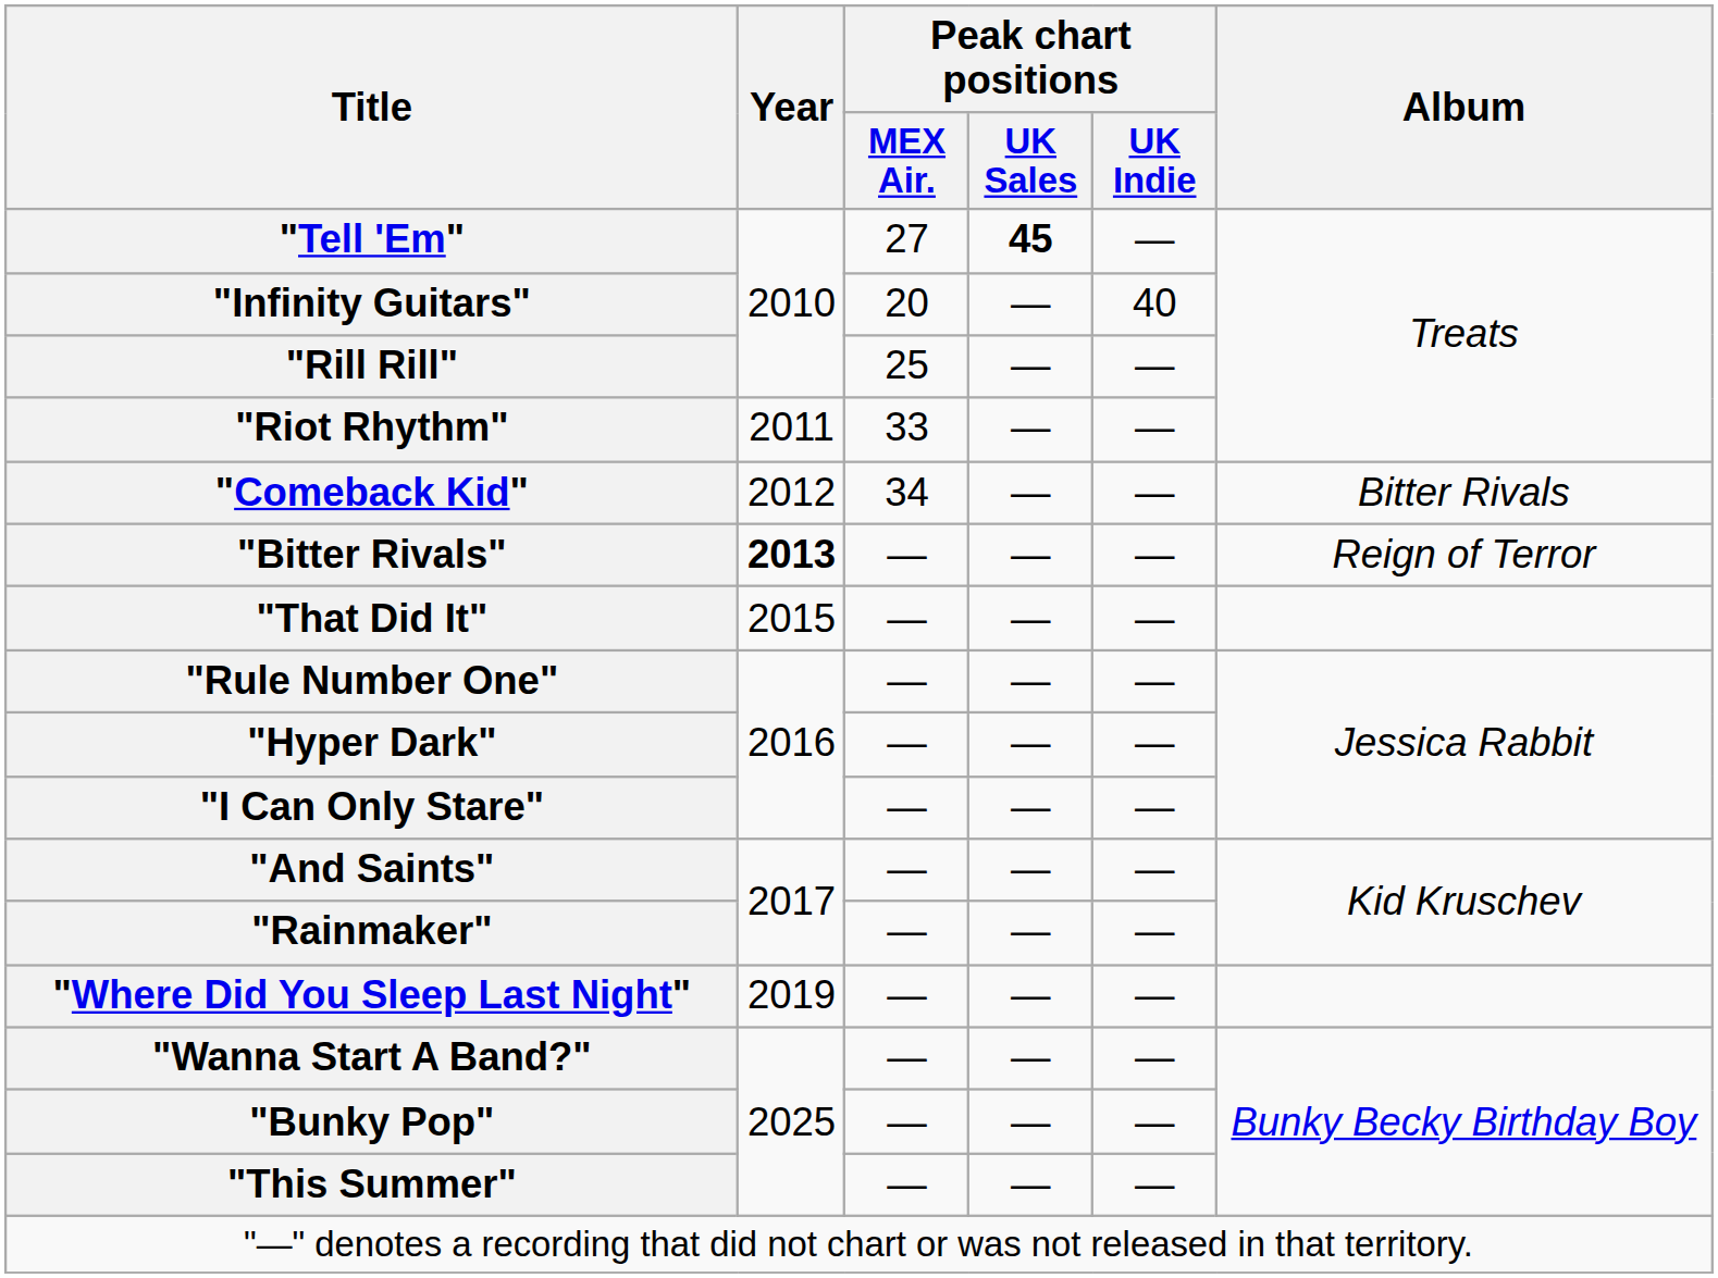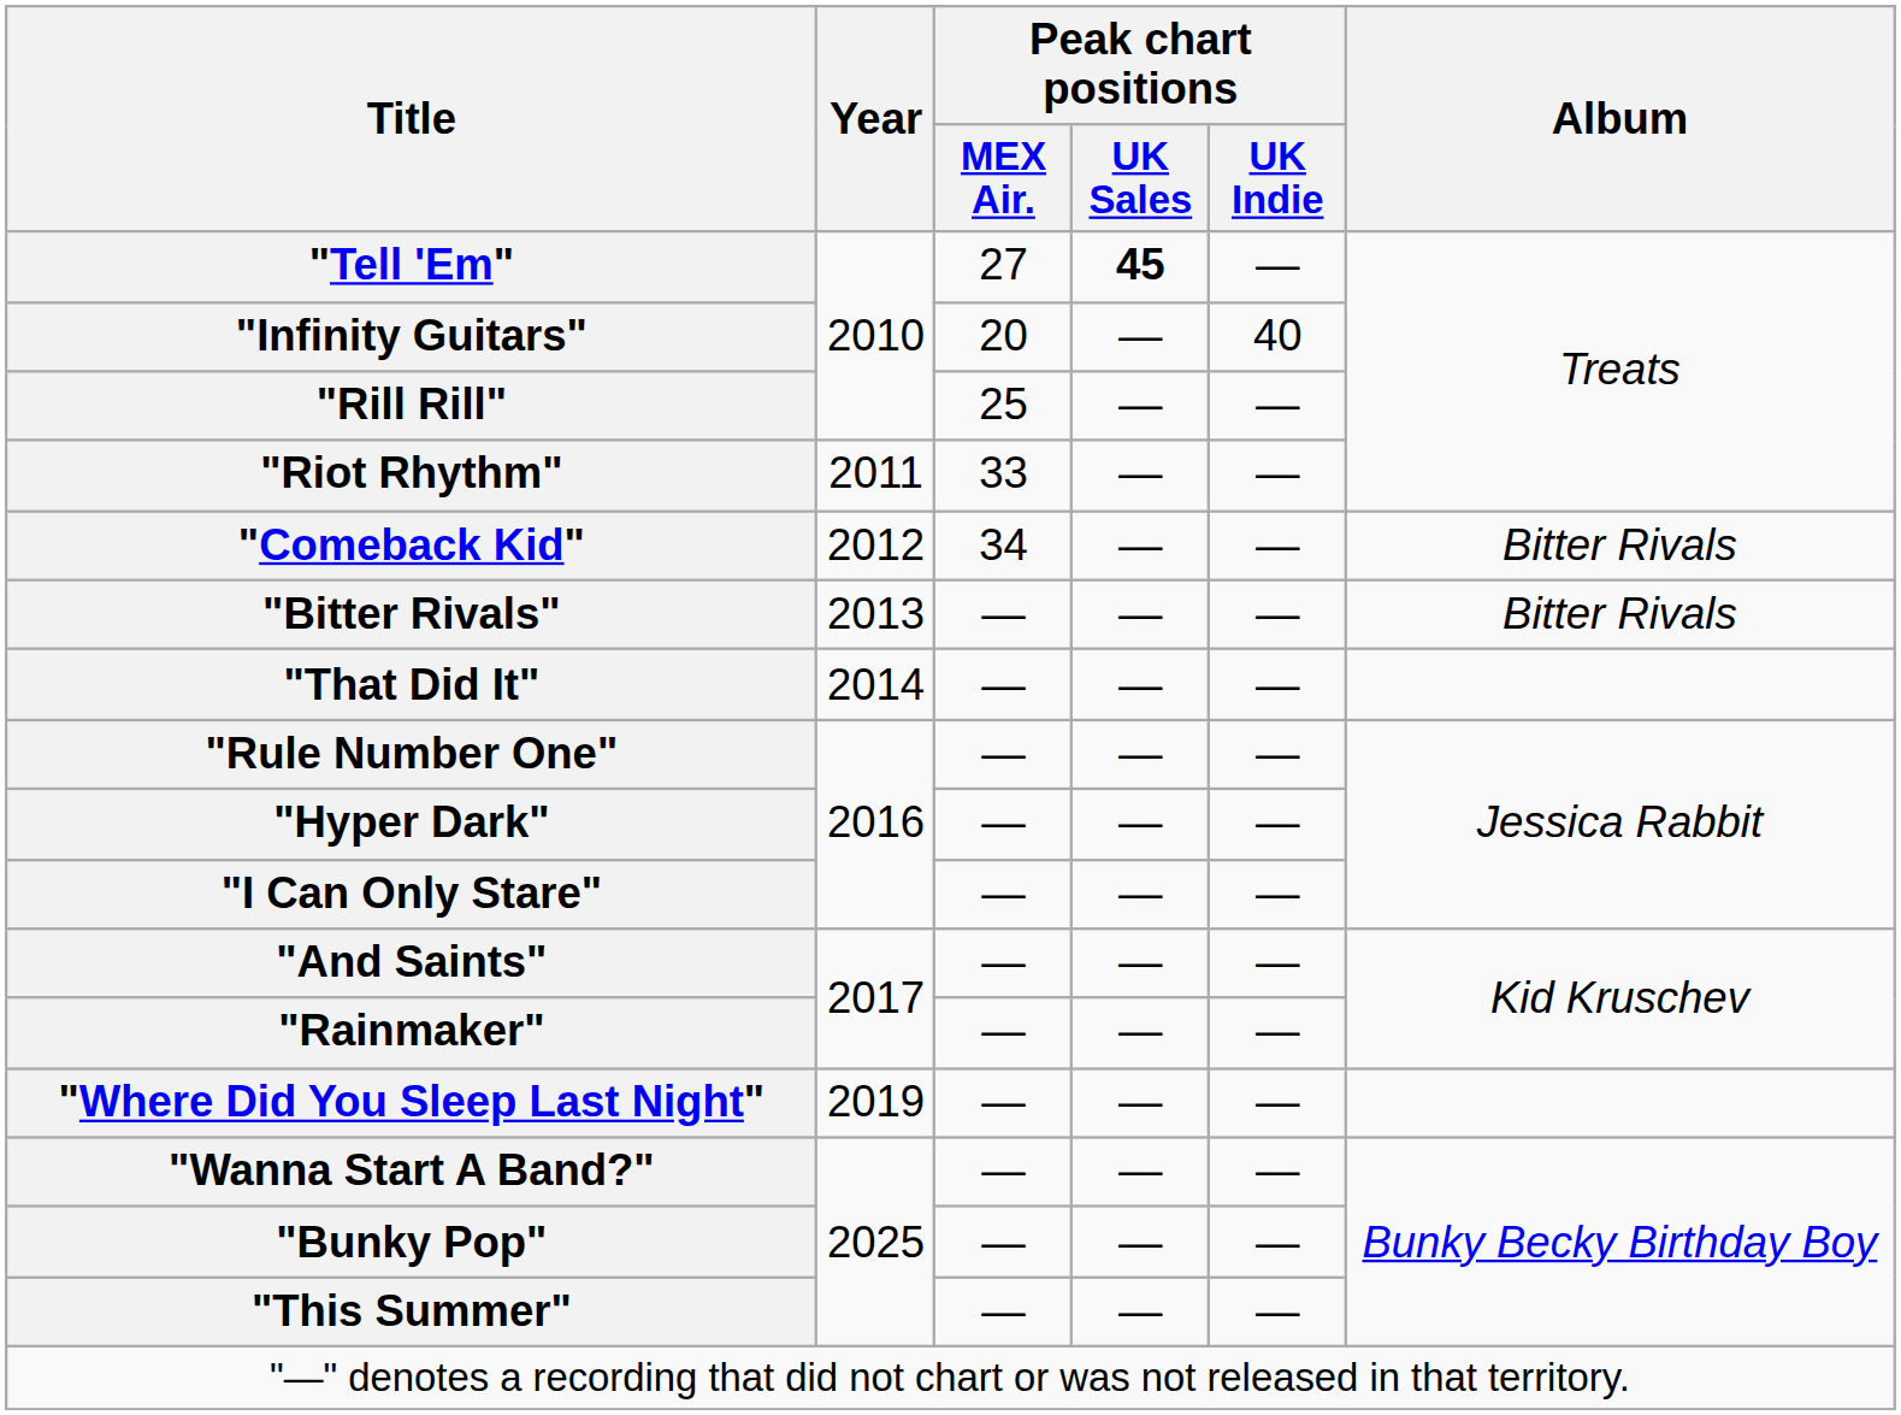 <table class="wikitable plainrowheaders" style="text-align:center;" id="singlestable">
 <tr>
 <th scope="col" rowspan="2" style="width:18em;">Title</th>
 <th scope="col" style="width:2em;" rowspan="2">Year</th>
 <th scope="col" colspan="3">Peak chart positions</th>
 <th scope="col" rowspan="2" style="width:12em;">Album</th>
 </tr>
 <tr>
 <th scope="col" style="width:3em;font-size:90%;"><a href='#'>MEX<br>Air.</a><br></th>
 <th scope="col" style="width:3em;font-size:90%;"><a href='#'>UK<br>Sales</a><br></th>
 <th scope="col" style="width:3em;font-size:90%;"><a href='#'>UK<br>Indie</a><br></th>
 </tr>
 <tr>
 <th scope="row">"<a href='#'>Tell 'Em</a>"</th>
 <td rowspan="3">2010</td>
 <td>27</td>
 <td><strong>45</strong></td>
 <td>—</td>
 <td rowspan="4"><em>Treats</em></td>
 </tr>
 <tr>
 <th scope="row">"Infinity Guitars"</th>
 <td>20</td>
 <td>—</td>
 <td>40</td>
 </tr>
 <tr>
 <th scope="row">"Rill Rill"</th>
 <td>25</td>
 <td>—</td>
 <td>—</td>
 </tr>
 <tr>
 <th scope="row">"Riot Rhythm"</th>
 <td>2011</td>
 <td>33</td>
 <td>—</td>
 <td>—</td>
 </tr>
 <tr>
 <th scope="row">"<a href='#'>Comeback Kid</a>"</th>
 <td>2012</td>
 <td>34</td>
 <td>—</td>
 <td>—</td>
 <td><em>Bitter Rivals</em></td>
 </tr>
 <tr>
 <th scope="row">"Bitter Rivals"</th>
-<td><strong>2013</strong></td>
+<td>2013</td>
 <td>—</td>
 <td>—</td>
 <td>—</td>
-<td><em>Reign of Terror</em></td>
+<td><em>Bitter Rivals</em></td>
 </tr>
 <tr>
 <th scope="row">"That Did It" <br> </th>
-<td>2015</td>
+<td>2014</td>
 <td>—</td>
 <td>—</td>
 <td>—</td>
 <td></td>
 </tr>
 <tr>
 <th scope="row">"Rule Number One"</th>
 <td rowspan="3">2016</td>
 <td>—</td>
 <td>—</td>
 <td>—</td>
 <td rowspan="3"><em>Jessica Rabbit</em></td>
 </tr>
 <tr>
 <th scope="row">"Hyper Dark"</th>
 <td>—</td>
 <td>—</td>
 <td>—</td>
 </tr>
 <tr>
 <th scope="row">"I Can Only Stare"</th>
 <td>—</td>
 <td>—</td>
 <td>—</td>
 </tr>
 <tr>
 <th scope="row">"And Saints"</th>
 <td rowspan="2">2017</td>
 <td>—</td>
 <td>—</td>
 <td>—</td>
 <td rowspan="2"><em>Kid Kruschev</em></td>
 </tr>
 <tr>
 <th scope="row">"Rainmaker"</th>
 <td>—</td>
 <td>—</td>
 <td>—</td>
 </tr>
 <tr>
 <th scope="row">"<a href='#'>Where Did You Sleep Last Night</a>"</th>
 <td>2019</td>
 <td>—</td>
 <td>—</td>
 <td>—</td>
 <td></td>
 </tr>
 <tr>
 <th scope="row">"Wanna Start A Band?"</th>
 <td rowspan="3">2025</td>
 <td>—</td>
 <td>—</td>
 <td>—</td>
 <td rowspan="3"><em><a href='#'>Bunky Becky Birthday Boy</a></em></td>
 </tr>
 <tr>
 <th scope="row">"Bunky Pop"</th>
 <td>—</td>
 <td>—</td>
 <td>—</td>
 </tr>
 <tr>
 <th scope="row">"This Summer"</th>
 <td>—</td>
 <td>—</td>
 <td>—</td>
 </tr>
 <tr>
 <td colspan="12" style="font-size:90%">"—" denotes a recording that did not chart or was not released in that territory.</td>
 </tr>
 </table>
